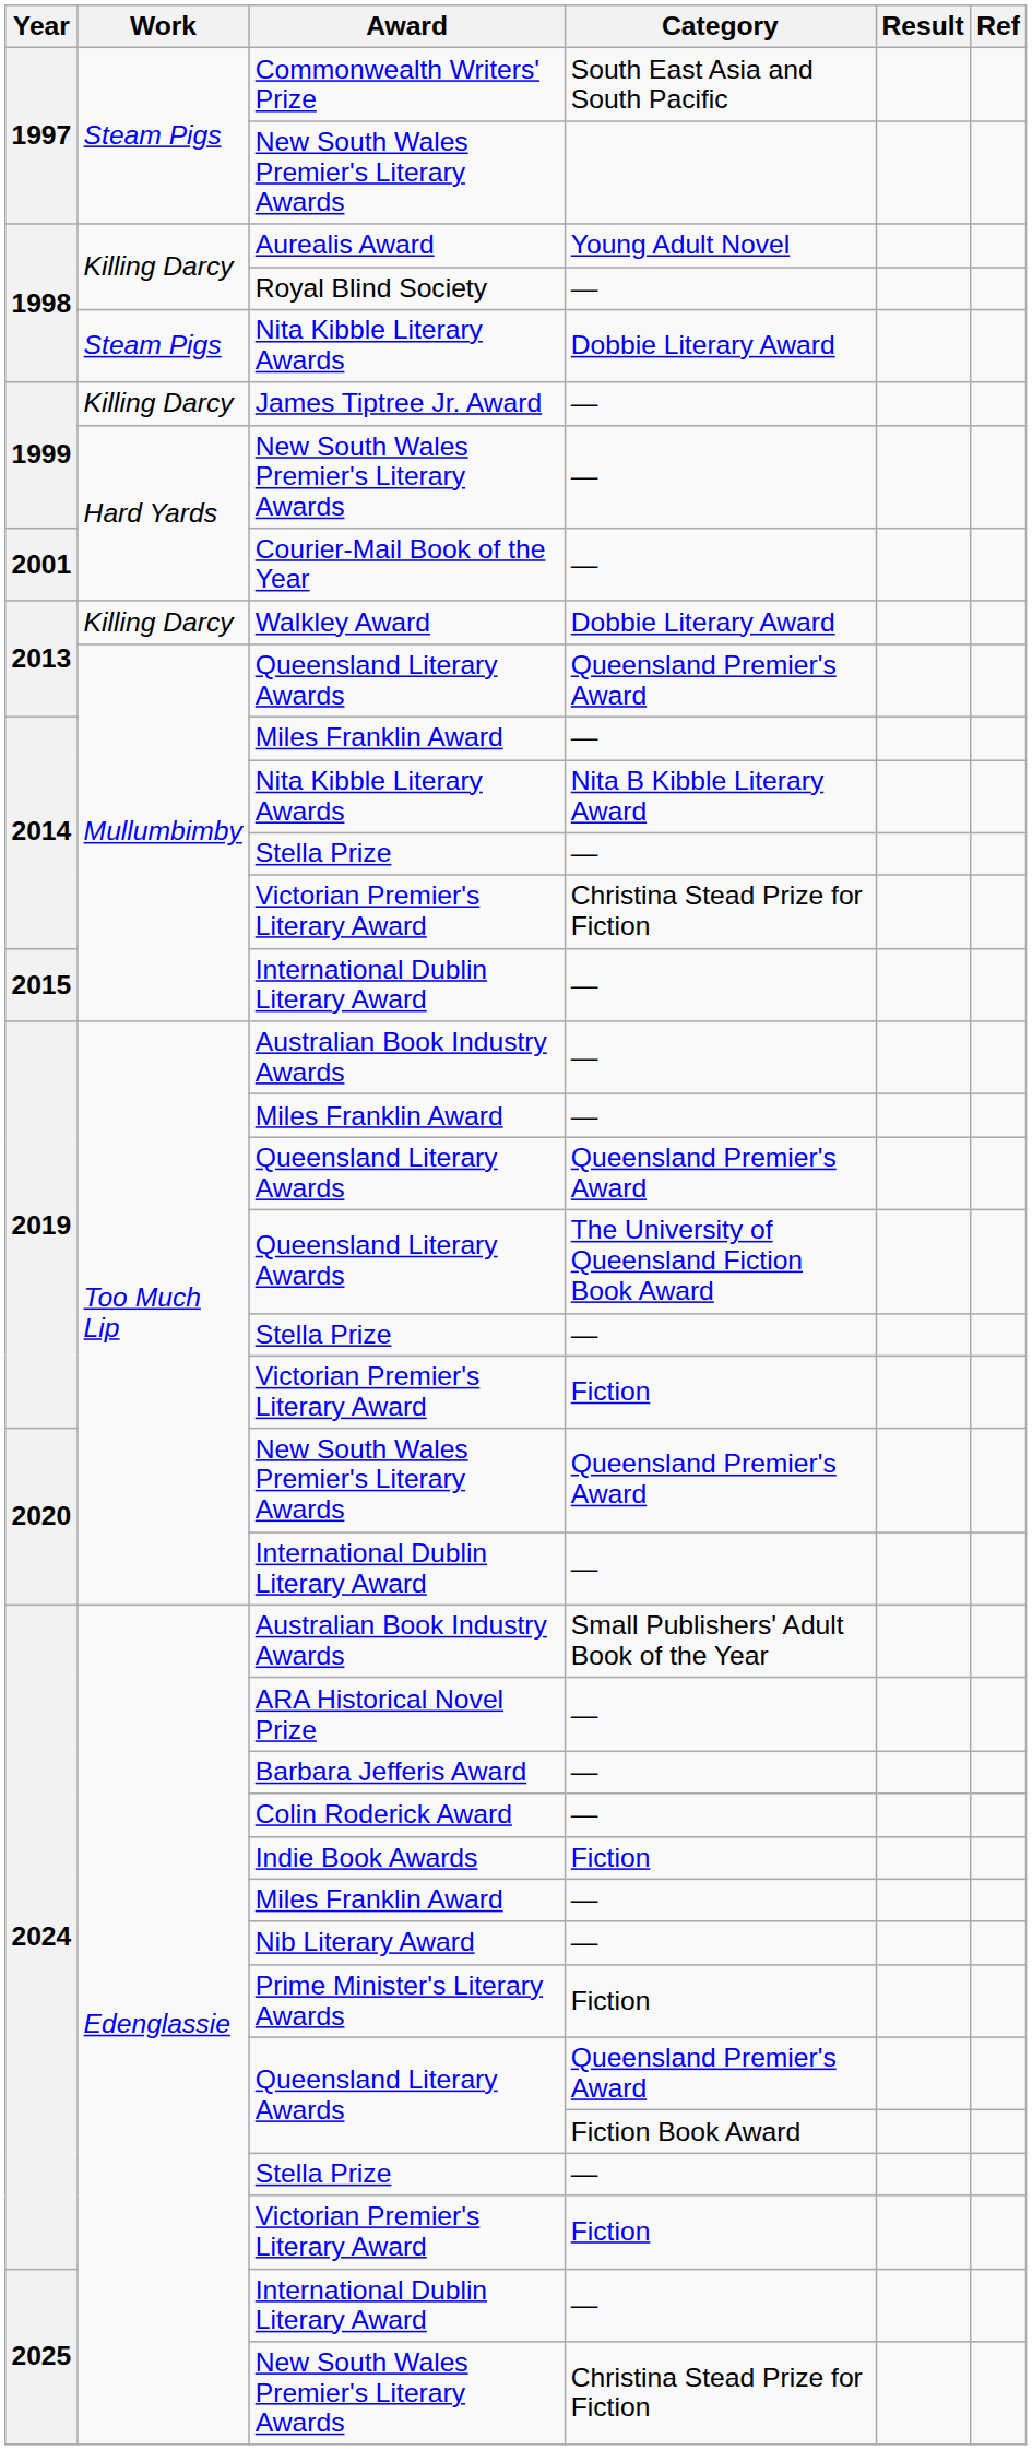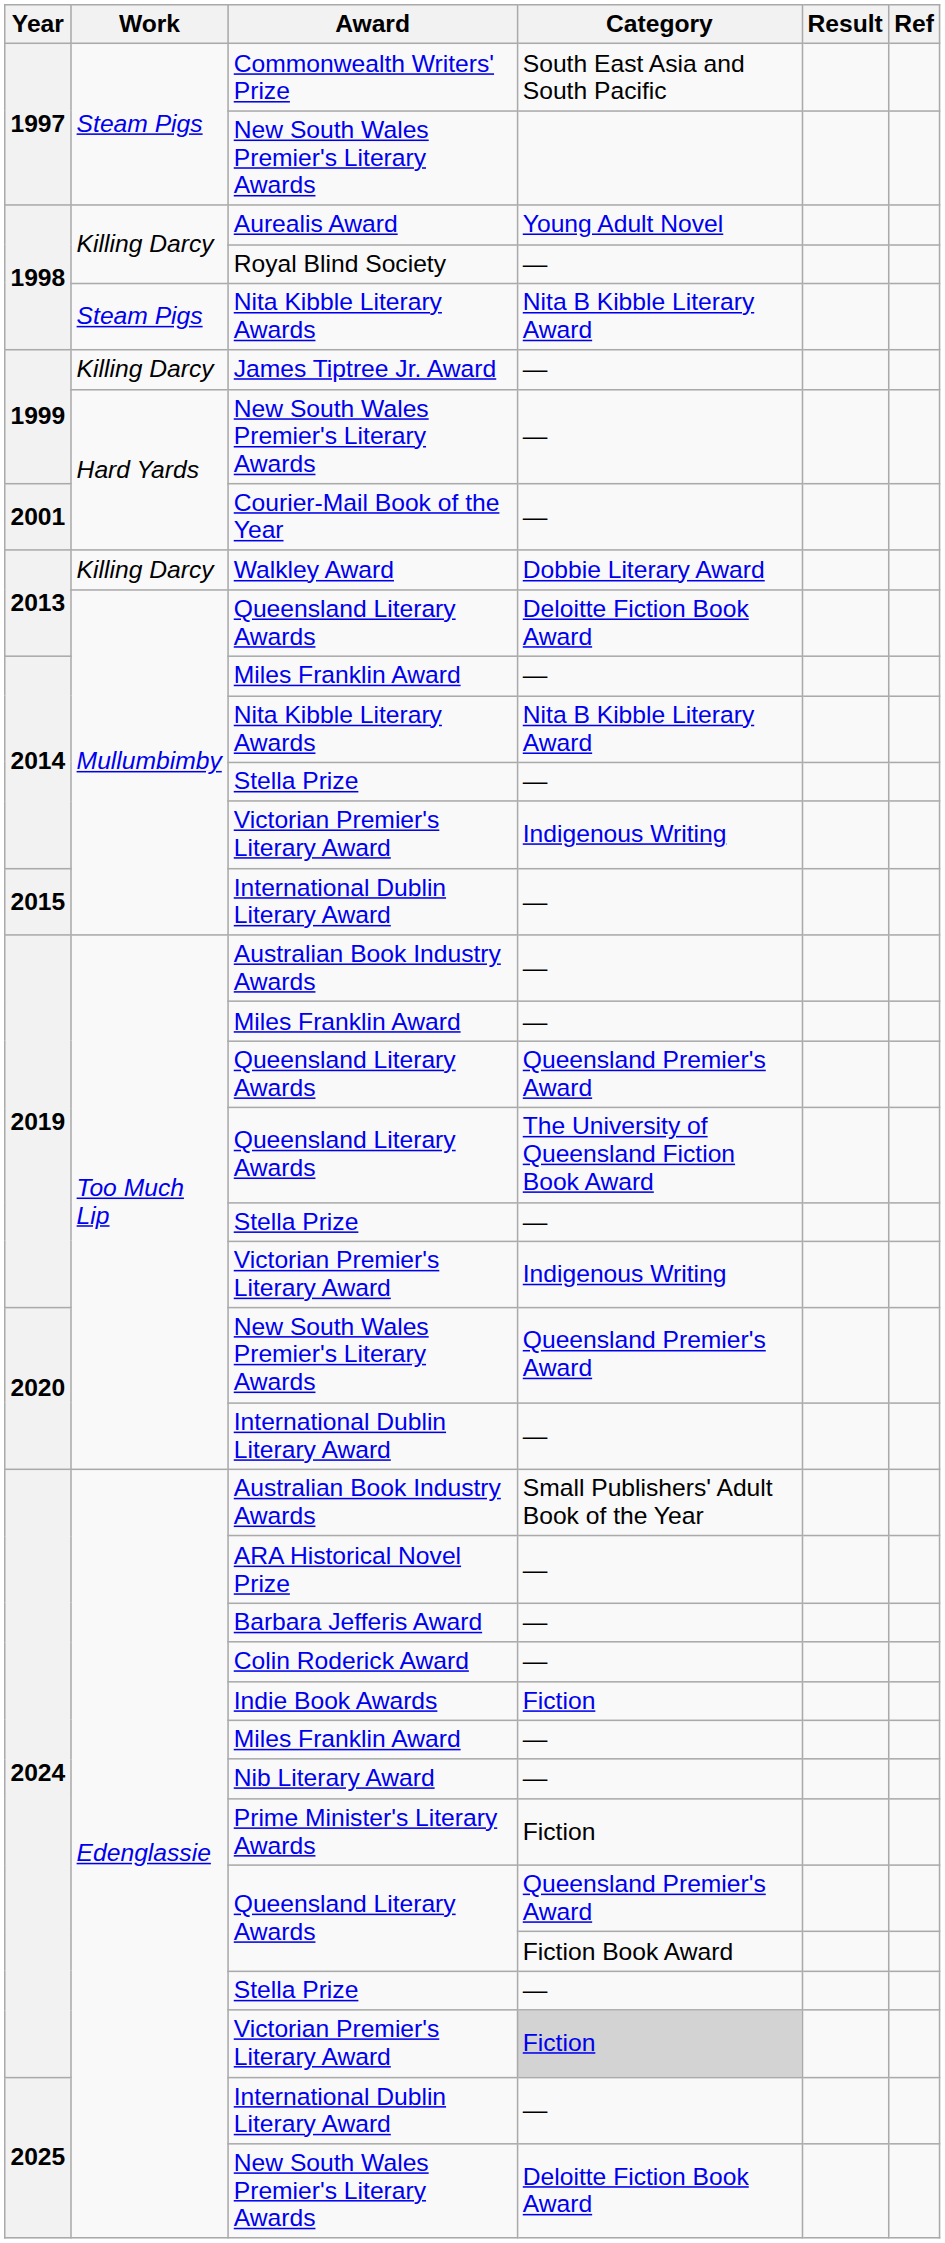 <table class="wikitable sortable">
 <tr>
 <th>Year</th>
 <th>Work</th>
 <th>Award</th>
 <th>Category</th>
 <th>Result</th>
 <th>Ref</th>
 </tr>
 <tr>
 <th rowspan="2">1997</th>
 <td rowspan="2"><em><a href='#'>Steam Pigs</a></em></td>
 <td><a href='#'>Commonwealth Writers' Prize</a></td>
 <td>South East Asia and South Pacific</td>
 <td></td>
 <td></td>
 </tr>
 <tr>
 <td><a href='#'>New South Wales Premier's Literary Awards</a></td>
 <td></td>
 <td></td>
 <td></td>
 </tr>
 <tr>
 <th rowspan="3">1998</th>
 <td rowspan="2"><em>Killing Darcy</em></td>
 <td><a href='#'>Aurealis Award</a></td>
 <td><a href='#'>Young Adult Novel</a></td>
 <td></td>
 <td></td>
 </tr>
 <tr>
 <td>Royal Blind Society</td>
 <td>—</td>
 <td></td>
 <td></td>
 </tr>
 <tr>
 <td><em><a href='#'>Steam Pigs</a></em></td>
 <td><a href='#'>Nita Kibble Literary Awards</a></td>
-<td><a href='#'>Dobbie Literary Award</a></td>
+<td><a href='#'>Nita B Kibble Literary Award</a></td>
 <td></td>
 <td></td>
 </tr>
 <tr>
 <th rowspan="2">1999</th>
 <td><em>Killing Darcy</em></td>
 <td><a href='#'>James Tiptree Jr. Award</a></td>
 <td>—</td>
 <td></td>
 <td></td>
 </tr>
 <tr>
 <td rowspan="2"><em>Hard Yards</em></td>
 <td><a href='#'>New South Wales Premier's Literary Awards</a></td>
 <td>—</td>
 <td></td>
 <td></td>
 </tr>
 <tr>
 <th rowspan="1">2001</th>
 <td><a href='#'>Courier-Mail Book of the Year</a></td>
 <td>—</td>
 <td></td>
 <td></td>
 </tr>
 <tr>
 <th rowspan="2">2013</th>
 <td><em>Killing Darcy</em></td>
 <td><a href='#'>Walkley Award</a></td>
 <td><a href='#'>Dobbie Literary Award</a></td>
 <td></td>
 <td></td>
 </tr>
 <tr>
 <td rowspan="6"><em><a href='#'>Mullumbimby</a></em></td>
 <td><a href='#'>Queensland Literary Awards</a></td>
-<td><a href='#'>Queensland Premier's Award</a></td>
+<td><a href='#'>Deloitte Fiction Book Award</a></td>
 <td></td>
 <td></td>
 </tr>
 <tr>
 <th rowspan="4">2014</th>
 <td><a href='#'>Miles Franklin Award</a></td>
 <td>—</td>
 <td></td>
 <td></td>
 </tr>
 <tr>
 <td><a href='#'>Nita Kibble Literary Awards</a></td>
 <td><a href='#'>Nita B Kibble Literary Award</a></td>
 <td></td>
 <td></td>
 </tr>
 <tr>
 <td><a href='#'>Stella Prize</a></td>
 <td>—</td>
 <td></td>
 <td></td>
 </tr>
 <tr>
 <td><a href='#'>Victorian Premier's Literary Award</a></td>
-<td>Christina Stead Prize for Fiction</td>
+<td><a href='#'>Indigenous Writing</a></td>
 <td></td>
 <td></td>
 </tr>
 <tr>
 <th>2015</th>
 <td><a href='#'>International Dublin Literary Award</a></td>
 <td>—</td>
 <td></td>
 <td></td>
 </tr>
 <tr>
 <th rowspan="6">2019</th>
 <td rowspan="8"><em><a href='#'>Too Much Lip</a></em></td>
 <td><a href='#'>Australian Book Industry Awards</a></td>
 <td>—</td>
 <td></td>
 <td></td>
 </tr>
 <tr>
 <td><a href='#'>Miles Franklin Award</a></td>
 <td>—</td>
 <td></td>
 <td></td>
 </tr>
 <tr>
 <td><a href='#'>Queensland Literary Awards</a></td>
 <td><a href='#'>Queensland Premier's Award</a></td>
 <td></td>
 <td></td>
 </tr>
 <tr>
 <td><a href='#'>Queensland Literary Awards</a></td>
 <td><a href='#'>The University of Queensland Fiction Book Award</a></td>
 <td></td>
 <td></td>
 </tr>
 <tr>
 <td><a href='#'>Stella Prize</a></td>
 <td>—</td>
 <td></td>
 <td></td>
 </tr>
 <tr>
 <td><a href='#'>Victorian Premier's Literary Award</a></td>
-<td><a href='#'>Fiction</a></td>
+<td><a href='#'>Indigenous Writing</a></td>
 <td></td>
 <td><em></em></td>
 </tr>
 <tr>
 <th rowspan="2">2020</th>
 <td><a href='#'>New South Wales Premier's Literary Awards</a></td>
 <td><a href='#'>Queensland Premier's Award</a></td>
 <td></td>
 <td></td>
 </tr>
 <tr>
 <td><a href='#'>International Dublin Literary Award</a></td>
 <td>—</td>
 <td></td>
 <td></td>
 </tr>
 <tr>
 <th rowspan="12">2024</th>
 <td rowspan="14"><em><a href='#'>Edenglassie</a></em></td>
 <td><a href='#'>Australian Book Industry Awards</a></td>
 <td>Small Publishers' Adult Book of the Year</td>
 <td></td>
 <td></td>
 </tr>
 <tr>
 <td><a href='#'>ARA Historical Novel Prize</a></td>
 <td>—</td>
 <td></td>
 <td></td>
 </tr>
 <tr>
 <td><a href='#'>Barbara Jefferis Award</a></td>
 <td>—</td>
 <td></td>
 <td></td>
 </tr>
 <tr>
 <td><a href='#'>Colin Roderick Award</a></td>
 <td>—</td>
 <td></td>
 <td></td>
 </tr>
 <tr>
 <td><a href='#'>Indie Book Awards</a></td>
 <td><a href='#'>Fiction</a></td>
 <td></td>
 <td></td>
 </tr>
 <tr>
 <td><a href='#'>Miles Franklin Award</a></td>
 <td>—</td>
 <td></td>
 <td><em></em></td>
 </tr>
 <tr>
 <td><a href='#'>Nib Literary Award</a></td>
 <td>—</td>
 <td></td>
 <td></td>
 </tr>
 <tr>
 <td><a href='#'>Prime Minister's Literary Awards</a></td>
 <td>Fiction</td>
 <td></td>
 <td></td>
 </tr>
 <tr>
 <td rowspan="2"><a href='#'>Queensland Literary Awards</a></td>
 <td><a href='#'>Queensland Premier's Award</a></td>
 <td></td>
 <td></td>
 </tr>
 <tr>
 <td>Fiction Book Award</td>
 <td></td>
 <td></td>
 </tr>
 <tr>
 <td><a href='#'>Stella Prize</a></td>
 <td>—</td>
 <td></td>
 <td></td>
 </tr>
 <tr>
 <td><a href='#'>Victorian Premier's Literary Award</a></td>
-<td><a href='#'>Fiction</a></td>
+<td style="background: lightgrey;"><a href='#'>Fiction</a></td>
 <td></td>
 <td><em></em></td>
 </tr>
 <tr>
 <th rowspan="2">2025</th>
 <td><a href='#'>International Dublin Literary Award</a></td>
 <td>—</td>
 <td></td>
 <td></td>
 </tr>
 <tr>
 <td><a href='#'>New South Wales Premier's Literary Awards</a></td>
-<td>Christina Stead Prize for Fiction</td>
+<td><a href='#'>Deloitte Fiction Book Award</a></td>
 <td></td>
 <td></td>
 </tr>
 </table>
